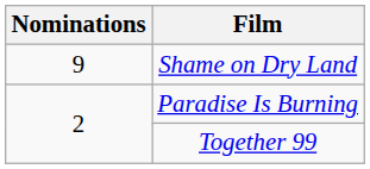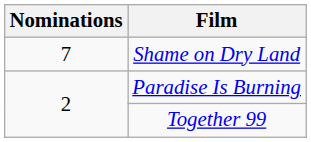 <table class="wikitable plainrowheaders" style="text-align: center;">
 <tr>
 <th scope="col" style="width:55px;">Nominations</th>
 <th scope="col" style="text-align:center;">Film</th>
 </tr>
 <tr>
-<td>9</td>
+<td>7</td>
 <td><em><a href='#'>Shame on Dry Land</a></em></td>
 </tr>
 <tr>
 <td rowspan="2">2</td>
 <td><em><a href='#'>Paradise Is Burning</a></em></td>
 </tr>
 <tr>
 <td><em><a href='#'>Together 99</a></em></td>
 </tr>
 </table>
